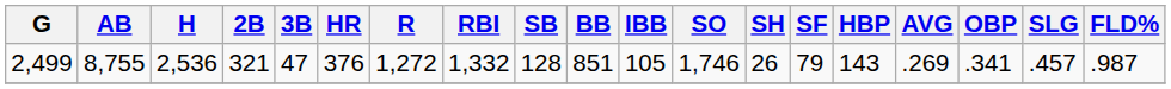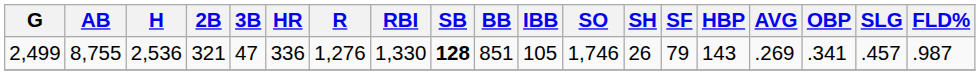 <table class="wikitable">
 <tr>
 <th>G</th>
 <th><a href='#'>AB</a></th>
 <th><a href='#'>H</a></th>
 <th><a href='#'>2B</a></th>
 <th><a href='#'>3B</a></th>
 <th><a href='#'>HR</a></th>
 <th><a href='#'>R</a></th>
 <th><a href='#'>RBI</a></th>
 <th><a href='#'>SB</a></th>
 <th><a href='#'>BB</a></th>
 <th><a href='#'>IBB</a></th>
 <th><a href='#'>SO</a></th>
 <th><a href='#'>SH</a></th>
 <th><a href='#'>SF</a></th>
 <th><a href='#'>HBP</a></th>
 <th><a href='#'>AVG</a></th>
 <th><a href='#'>OBP</a></th>
 <th><a href='#'>SLG</a></th>
 <th><a href='#'>FLD%</a></th>
 </tr>
 <tr>
 <td>2,499</td>
 <td>8,755</td>
 <td>2,536</td>
 <td>321</td>
 <td>47</td>
-<td>376</td>
-<td>1,272</td>
-<td>1,332</td>
-<td>128</td>
+<td>336</td>
+<td>1,276</td>
+<td>1,330</td>
+<td><strong>128</strong></td>
 <td>851</td>
 <td>105</td>
 <td>1,746</td>
 <td>26</td>
 <td>79</td>
 <td>143</td>
 <td>.269</td>
 <td>.341</td>
 <td>.457</td>
 <td>.987</td>
 </tr>
 <tr>
 </tr>
 </table>
